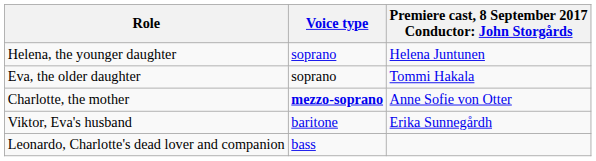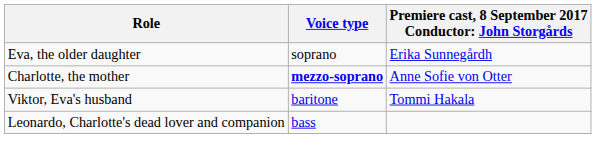 <table class="wikitable">
 <tr>
 <th>Role</th>
 <th><a href='#'>Voice type</a></th>
 <th>Premiere cast, 8 September 2017<br>Conductor: <a href='#'>John Storgårds</a></th>
 </tr>
 <tr>
-<td>Helena, the younger daughter</td>
-<td><a href='#'>soprano</a></td>
-<td><a href='#'>Helena Juntunen</a></td>
-</tr>
-<tr>
 <td>Eva, the older daughter</td>
 <td>soprano</td>
-<td><a href='#'>Tommi Hakala</a></td>
+<td><a href='#'>Erika Sunnegårdh</a></td>
 </tr>
 <tr>
 <td>Charlotte, the mother</td>
 <td><strong><a href='#'>mezzo-soprano</a></strong></td>
 <td><a href='#'>Anne Sofie von Otter</a></td>
 </tr>
 <tr>
 <td>Viktor, Eva's husband</td>
 <td><a href='#'>baritone</a></td>
-<td><a href='#'>Erika Sunnegårdh</a></td>
+<td><a href='#'>Tommi Hakala</a></td>
 </tr>
 <tr>
 <td>Leonardo, Charlotte's dead lover and companion</td>
 <td><a href='#'>bass</a></td>
 <td></td>
 </tr>
 </table>
